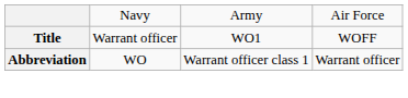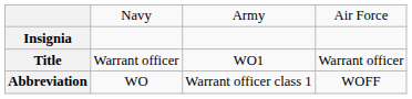 <table class="wikitable" style="text-align:center;">
 <tr>
 <th></th>
 <td>Navy</td>
 <td>Army</td>
 <td>Air Force</td>
 </tr>
 <tr>
+<th>Insignia</th>
+<td></td>
+<td></td>
+<td></td>
+</tr>
+<tr>
 <th>Title</th>
 <td>Warrant officer</td>
 <td>WO1</td>
-<td>WOFF</td>
+<td>Warrant officer</td>
 </tr>
 <tr>
 <th>Abbreviation</th>
 <td>WO</td>
 <td>Warrant officer class 1</td>
-<td>Warrant officer</td>
+<td>WOFF</td>
 </tr>
 </table>
